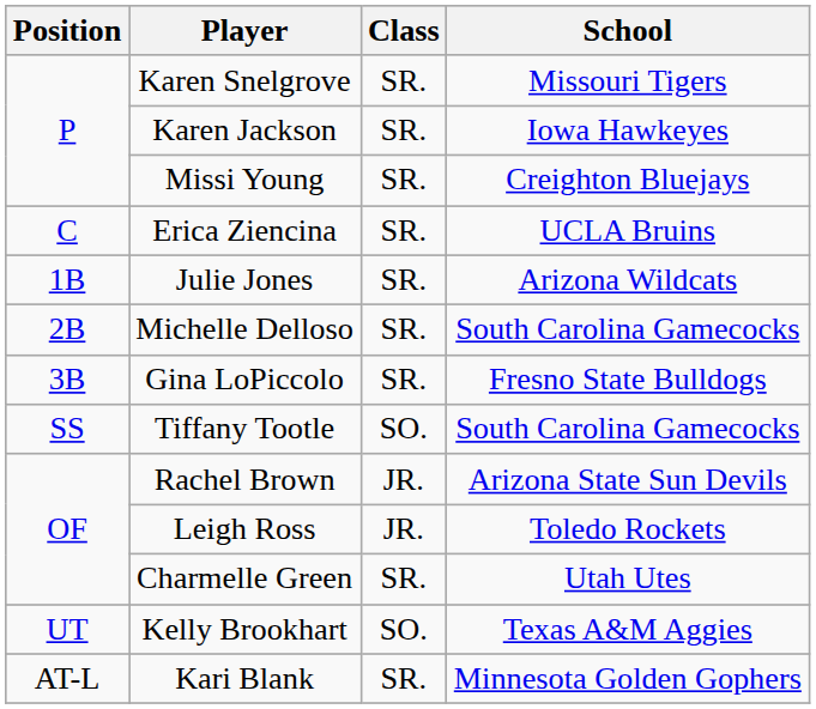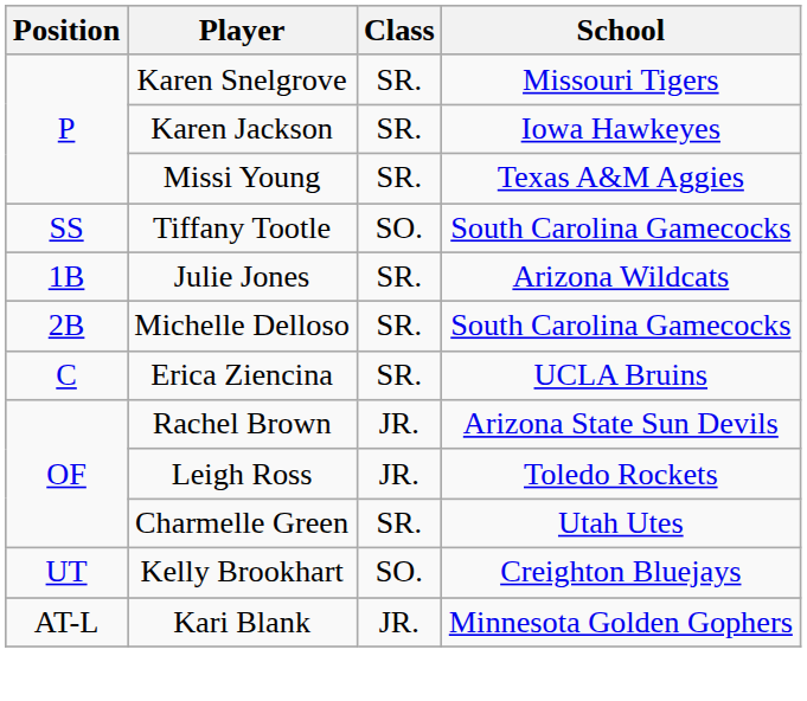 <table class="wikitable">
 <tr>
 <th>Position</th>
 <th>Player</th>
 <th>Class</th>
 <th>School</th>
 </tr>
 <tr align=center>
 <td rowspan=3><a href='#'>P</a></td>
 <td>Karen Snelgrove</td>
 <td>SR.</td>
 <td><a href='#'>Missouri Tigers</a></td>
 </tr>
 <tr align=center>
 <td>Karen Jackson</td>
 <td>SR.</td>
 <td><a href='#'>Iowa Hawkeyes</a></td>
 </tr>
 <tr align=center>
 <td>Missi Young</td>
 <td>SR.</td>
-<td><a href='#'>Creighton Bluejays</a></td>
+<td><a href='#'>Texas A&M Aggies</a></td>
 </tr>
 <tr align=center>
-<td rowspan=1><a href='#'>C</a></td>
-<td>Erica Ziencina</td>
-<td>SR.</td>
-<td><a href='#'>UCLA Bruins</a></td>
+<td rowspan=1><a href='#'>SS</a></td>
+<td>Tiffany Tootle</td>
+<td>SO.</td>
+<td><a href='#'>South Carolina Gamecocks</a></td>
 </tr>
 <tr align=center>
 <td rowspan=1><a href='#'>1B</a></td>
 <td>Julie Jones</td>
 <td>SR.</td>
 <td><a href='#'>Arizona Wildcats</a></td>
 </tr>
 <tr align=center>
 <td rowspan=1><a href='#'>2B</a></td>
 <td>Michelle Delloso</td>
 <td>SR.</td>
 <td><a href='#'>South Carolina Gamecocks</a></td>
 </tr>
 <tr align=center>
-<td rowspan=1><a href='#'>3B</a></td>
-<td>Gina LoPiccolo</td>
+<td rowspan=1><a href='#'>C</a></td>
+<td>Erica Ziencina</td>
 <td>SR.</td>
-<td><a href='#'>Fresno State Bulldogs</a></td>
-</tr>
-<tr align=center>
-<td rowspan=1><a href='#'>SS</a></td>
-<td>Tiffany Tootle</td>
-<td>SO.</td>
-<td><a href='#'>South Carolina Gamecocks</a></td>
+<td><a href='#'>UCLA Bruins</a></td>
 </tr>
 <tr align=center>
 <td rowspan=3><a href='#'>OF</a></td>
 <td>Rachel Brown</td>
 <td>JR.</td>
 <td><a href='#'>Arizona State Sun Devils</a></td>
 </tr>
 <tr align=center>
 <td>Leigh Ross</td>
 <td>JR.</td>
 <td><a href='#'>Toledo Rockets</a></td>
 </tr>
 <tr align=center>
 <td>Charmelle Green</td>
 <td>SR.</td>
 <td><a href='#'>Utah Utes</a></td>
 </tr>
 <tr align=center>
 <td rowspan=1><a href='#'>UT</a></td>
 <td>Kelly Brookhart</td>
 <td>SO.</td>
-<td><a href='#'>Texas A&M Aggies</a></td>
+<td><a href='#'>Creighton Bluejays</a></td>
 </tr>
 <tr align=center>
 <td rowspan=1>AT-L</td>
 <td>Kari Blank</td>
-<td>SR.</td>
+<td>JR.</td>
 <td><a href='#'>Minnesota Golden Gophers</a></td>
 </tr>
 </table>
